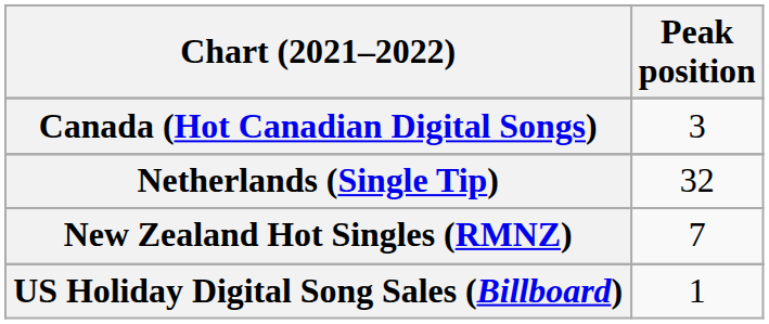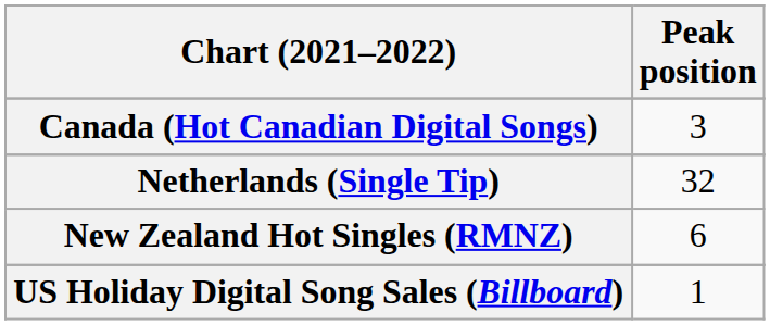 <table class="wikitable sortable plainrowheaders" style="text-align:center">
 <tr>
 <th scope="col">Chart (2021–2022)</th>
 <th scope="col">Peak<br>position</th>
 </tr>
 <tr>
 </tr>
 <tr>
 <th scope="row">Canada (<a href='#'>Hot Canadian Digital Songs</a>)</th>
 <td>3</td>
 </tr>
 <tr>
 </tr>
 <tr>
 </tr>
 <tr>
 </tr>
 <tr>
 </tr>
 <tr>
 <th scope="row">Netherlands (<a href='#'>Single Tip</a>)</th>
 <td>32</td>
 </tr>
 <tr>
 <th scope="row">New Zealand Hot Singles (<a href='#'>RMNZ</a>)</th>
-<td>7</td>
+<td>6</td>
 </tr>
 <tr>
 </tr>
 <tr>
 </tr>
 <tr>
 </tr>
 <tr>
 <th scope="row">US Holiday Digital Song Sales (<em><a href='#'>Billboard</a></em>)</th>
 <td>1</td>
 </tr>
 </table>
